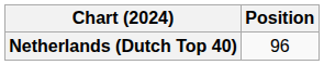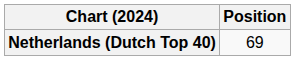 <table class="wikitable sortable plainrowheaders" style="text-align:center">
 <tr>
 <th scope="col">Chart (2024)</th>
 <th scope="col">Position</th>
 </tr>
 <tr>
 <th scope="row">Netherlands (Dutch Top 40)</th>
-<td>96</td>
+<td>69</td>
 </tr>
 </table>
